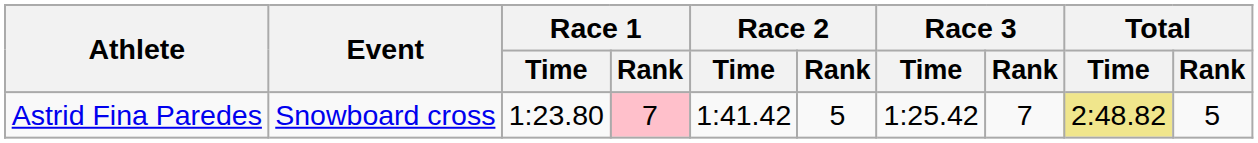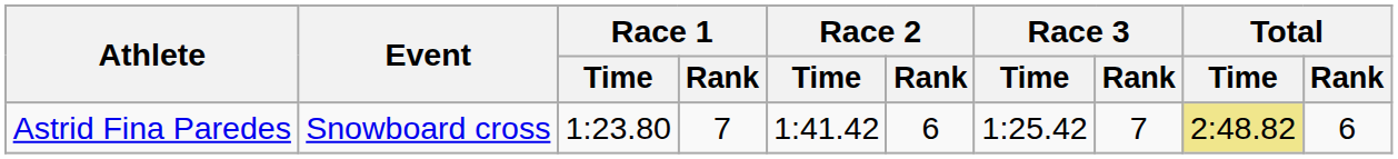 <table class="wikitable" style="font-size:90%">
 <tr>
 <th rowspan="2">Athlete</th>
 <th rowspan="2">Event</th>
 <th colspan=2>Race 1</th>
 <th colspan=2>Race 2</th>
 <th colspan=2>Race 3</th>
 <th colspan=2>Total</th>
 </tr>
 <tr style="font-size:95%">
 <th>Time</th>
 <th>Rank</th>
 <th>Time</th>
 <th>Rank</th>
 <th>Time</th>
 <th>Rank</th>
 <th>Time</th>
 <th>Rank</th>
 </tr>
 <tr align=center>
 <td align=left><a href='#'>Astrid Fina Paredes</a></td>
 <td align=left><a href='#'>Snowboard cross</a></td>
 <td>1:23.80</td>
-<td style="background: pink;">7</td>
+<td>7</td>
 <td>1:41.42</td>
-<td>5</td>
+<td>6</td>
 <td>1:25.42</td>
 <td>7</td>
 <td style="background: khaki;">2:48.82</td>
-<td>5</td>
+<td>6</td>
 </tr>
 </table>
